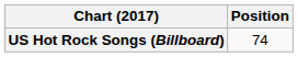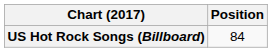 <table class="wikitable plainrowheaders" style="text-align:center;">
 <tr>
 <th>Chart (2017)</th>
 <th>Position</th>
 </tr>
 <tr>
 <th scope="row">US Hot Rock Songs (<em>Billboard</em>)</th>
-<td>74</td>
+<td>84</td>
 </tr>
 </table>
